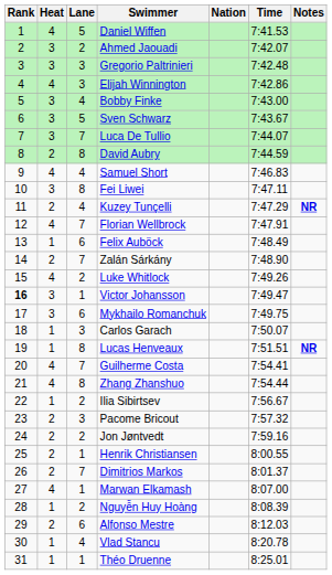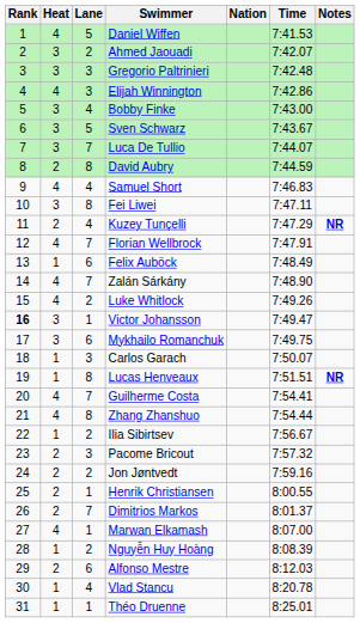 <table class="wikitable sortable mw-collapsible" style="text-align:center">
 <tr>
 <th scope="col">Rank</th>
 <th scope="col">Heat</th>
 <th scope="col">Lane</th>
 <th scope="col">Swimmer</th>
 <th scope="col">Nation</th>
 <th scope="col">Time</th>
 <th scope="col">Notes</th>
 </tr>
 <tr bgcolor="bbf3bb">
 <td>1</td>
 <td>4</td>
 <td>5</td>
 <td align="left"><a href='#'>Daniel Wiffen</a></td>
 <td align="left"></td>
 <td>7:41.53</td>
 <td></td>
 </tr>
 <tr bgcolor="bbf3bb">
 <td>2</td>
 <td>3</td>
 <td>2</td>
 <td align="left"><a href='#'>Ahmed Jaouadi</a></td>
 <td align="left"></td>
 <td>7:42.07</td>
 <td></td>
 </tr>
 <tr bgcolor="bbf3bb">
 <td>3</td>
 <td>3</td>
 <td>3</td>
 <td align="left"><a href='#'>Gregorio Paltrinieri</a></td>
 <td align="left"></td>
 <td>7:42.48</td>
 <td></td>
 </tr>
 <tr bgcolor="bbf3bb">
 <td>4</td>
 <td>4</td>
 <td>3</td>
 <td align="left"><a href='#'>Elijah Winnington</a></td>
 <td align="left"></td>
 <td>7:42.86</td>
 <td></td>
 </tr>
 <tr bgcolor="bbf3bb">
 <td>5</td>
 <td>3</td>
 <td>4</td>
 <td align="left"><a href='#'>Bobby Finke</a></td>
 <td align="left"></td>
 <td>7:43.00</td>
 <td></td>
 </tr>
 <tr bgcolor="bbf3bb">
 <td>6</td>
 <td>3</td>
 <td>5</td>
 <td align="left"><a href='#'>Sven Schwarz</a></td>
 <td align="left"></td>
 <td>7:43.67</td>
 <td></td>
 </tr>
 <tr bgcolor="bbf3bb">
 <td>7</td>
 <td>3</td>
 <td>7</td>
 <td align="left"><a href='#'>Luca De Tullio</a></td>
 <td align="left"></td>
 <td>7:44.07</td>
 <td></td>
 </tr>
 <tr bgcolor="bbf3bb">
 <td>8</td>
 <td>2</td>
 <td>8</td>
 <td align="left"><a href='#'>David Aubry</a></td>
 <td align="left"></td>
 <td>7:44.59</td>
 <td></td>
 </tr>
 <tr>
 <td>9</td>
 <td>4</td>
 <td>4</td>
 <td align="left"><a href='#'>Samuel Short</a></td>
 <td align="left"></td>
 <td>7:46.83</td>
 <td></td>
 </tr>
 <tr>
 <td>10</td>
 <td>3</td>
 <td>8</td>
 <td align="left"><a href='#'>Fei Liwei</a></td>
 <td align="left"></td>
 <td>7:47.11</td>
 <td></td>
 </tr>
 <tr>
 <td>11</td>
 <td>2</td>
 <td>4</td>
 <td align="left"><a href='#'>Kuzey Tunçelli</a></td>
 <td align="left"></td>
 <td>7:47.29</td>
 <td><strong><a href='#'>NR</a></strong></td>
 </tr>
 <tr>
 <td>12</td>
 <td>4</td>
 <td>7</td>
 <td align="left"><a href='#'>Florian Wellbrock</a></td>
 <td align="left"></td>
 <td>7:47.91</td>
 <td></td>
 </tr>
 <tr>
 <td>13</td>
 <td>1</td>
 <td>6</td>
 <td align="left"><a href='#'>Felix Auböck</a></td>
 <td align="left"></td>
 <td>7:48.49</td>
 <td></td>
 </tr>
 <tr>
 <td>14</td>
-<td>2</td>
+<td>4</td>
 <td>7</td>
 <td align="left">Zalán Sárkány</td>
 <td align="left"></td>
 <td>7:48.90</td>
 <td></td>
 </tr>
 <tr>
 <td>15</td>
 <td>4</td>
 <td>2</td>
 <td align="left"><a href='#'>Luke Whitlock</a></td>
 <td align="left"></td>
 <td>7:49.26</td>
 <td></td>
 </tr>
 <tr>
 <td><strong>16</strong></td>
 <td>3</td>
 <td>1</td>
 <td align="left"><a href='#'>Victor Johansson</a></td>
 <td align="left"></td>
 <td>7:49.47</td>
 <td></td>
 </tr>
 <tr>
 <td>17</td>
 <td>3</td>
 <td>6</td>
 <td align="left"><a href='#'>Mykhailo Romanchuk</a></td>
 <td align="left"></td>
 <td>7:49.75</td>
 <td></td>
 </tr>
 <tr>
 <td>18</td>
 <td>1</td>
 <td>3</td>
 <td align="left">Carlos Garach</td>
 <td align="left"></td>
 <td>7:50.07</td>
 <td></td>
 </tr>
 <tr>
 <td>19</td>
 <td>1</td>
 <td>8</td>
 <td align="left"><a href='#'>Lucas Henveaux</a></td>
 <td align="left"></td>
 <td>7:51.51</td>
 <td><strong><a href='#'>NR</a></strong></td>
 </tr>
 <tr>
 <td>20</td>
 <td>4</td>
 <td>7</td>
 <td align="left"><a href='#'>Guilherme Costa</a></td>
 <td align="left"></td>
 <td>7:54.41</td>
 <td></td>
 </tr>
 <tr>
 <td>21</td>
 <td>4</td>
 <td>8</td>
 <td align="left"><a href='#'>Zhang Zhanshuo</a></td>
 <td align="left"></td>
 <td>7:54.44</td>
 <td></td>
 </tr>
 <tr>
 <td>22</td>
 <td>1</td>
 <td>2</td>
 <td align="left">Ilia Sibirtsev</td>
 <td align="left"></td>
 <td>7:56.67</td>
 <td></td>
 </tr>
 <tr>
 <td>23</td>
 <td>2</td>
 <td>3</td>
 <td align="left">Pacome Bricout</td>
 <td align="left"></td>
 <td>7:57.32</td>
 <td></td>
 </tr>
 <tr>
 <td>24</td>
 <td>2</td>
 <td>2</td>
 <td align="left">Jon Jøntvedt</td>
 <td align="left"></td>
 <td>7:59.16</td>
 <td></td>
 </tr>
 <tr>
 <td>25</td>
 <td>2</td>
 <td>1</td>
 <td align="left"><a href='#'>Henrik Christiansen</a></td>
 <td align="left"></td>
 <td>8:00.55</td>
 <td></td>
 </tr>
 <tr>
 <td>26</td>
 <td>2</td>
 <td>7</td>
 <td align="left"><a href='#'>Dimitrios Markos</a></td>
 <td align="left"></td>
 <td>8:01.37</td>
 <td></td>
 </tr>
 <tr>
 <td>27</td>
 <td>4</td>
 <td>1</td>
 <td align="left"><a href='#'>Marwan Elkamash</a></td>
 <td align="left"></td>
 <td>8:07.00</td>
 <td></td>
 </tr>
 <tr>
 <td>28</td>
 <td>1</td>
 <td>2</td>
 <td align="left"><a href='#'>Nguyễn Huy Hoàng</a></td>
 <td align="left"></td>
 <td>8:08.39</td>
 <td></td>
 </tr>
 <tr>
 <td>29</td>
 <td>2</td>
 <td>6</td>
 <td align="left"><a href='#'>Alfonso Mestre</a></td>
 <td align="left"></td>
 <td>8:12.03</td>
 <td></td>
 </tr>
 <tr>
 <td>30</td>
 <td>1</td>
 <td>4</td>
 <td align="left"><a href='#'>Vlad Stancu</a></td>
 <td align="left"></td>
 <td>8:20.78</td>
 <td></td>
 </tr>
 <tr>
 <td>31</td>
 <td>1</td>
 <td>1</td>
 <td align="left"><a href='#'>Théo Druenne</a></td>
 <td align="left"></td>
 <td>8:25.01</td>
 <td></td>
 </tr>
 </table>
